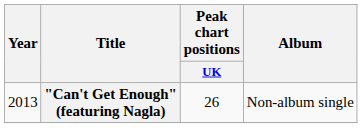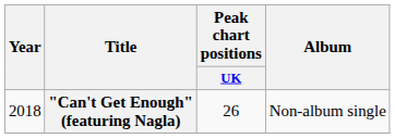 <table class="wikitable plainrowheaders" style="text-align:center;">
 <tr>
 <th scope="col" rowspan="2">Year</th>
 <th scope="col" rowspan="2">Title</th>
 <th scope="col" colspan="1">Peak chart positions</th>
 <th scope="col" rowspan="2">Album</th>
 </tr>
 <tr>
 <th scope="col" style="width:3em;font-size:85%;"><a href='#'>UK</a><br></th>
 </tr>
 <tr>
-<td>2013</td>
+<td>2018</td>
 <th scope="row">"Can't Get Enough"<br><span>(featuring Nagla)</span></th>
 <td>26</td>
 <td>Non-album single</td>
 </tr>
 <tr>
 </tr>
 </table>
